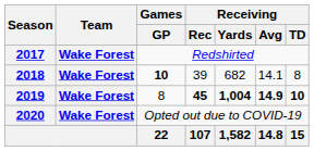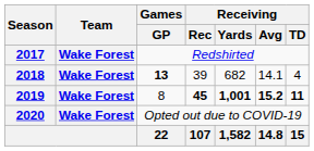 <table class="wikitable" style="text-align:center;">
 <tr>
 <th rowspan="2">Season</th>
 <th rowspan="2">Team</th>
 <th colspan="1">Games</th>
 <th colspan="4">Receiving</th>
 </tr>
 <tr>
 <th>GP</th>
 <th>Rec</th>
 <th>Yards</th>
 <th>Avg</th>
 <th>TD</th>
 </tr>
 <tr>
 <th><a href='#'>2017</a></th>
 <th><a href='#'>Wake Forest</a></th>
 <td colspan="5"> <em><a href='#'>Redshirted</a></em></td>
 </tr>
 <tr>
 <th><a href='#'>2018</a></th>
 <th><a href='#'>Wake Forest</a></th>
-<td><strong>10</strong></td>
+<td><strong>13</strong></td>
 <td>39</td>
 <td>682</td>
 <td>14.1</td>
-<td>8</td>
+<td>4</td>
 </tr>
 <tr>
 <th><a href='#'>2019</a></th>
 <th><a href='#'>Wake Forest</a></th>
 <td>8</td>
 <td><strong>45</strong></td>
-<td><strong>1,004</strong></td>
-<td><strong>14.9</strong></td>
-<td><strong>10</strong></td>
+<td><strong>1,001</strong></td>
+<td><strong>15.2</strong></td>
+<td><strong>11</strong></td>
 </tr>
 <tr>
 <th><a href='#'>2020</a></th>
 <th><a href='#'>Wake Forest</a></th>
 <td colspan="5"><em>Opted out due to COVID-19</em></td>
 </tr>
 <tr>
 <th colspan="2"></th>
 <th>22</th>
 <th>107</th>
 <th>1,582</th>
 <th>14.8</th>
 <th>15</th>
 </tr>
 </table>
